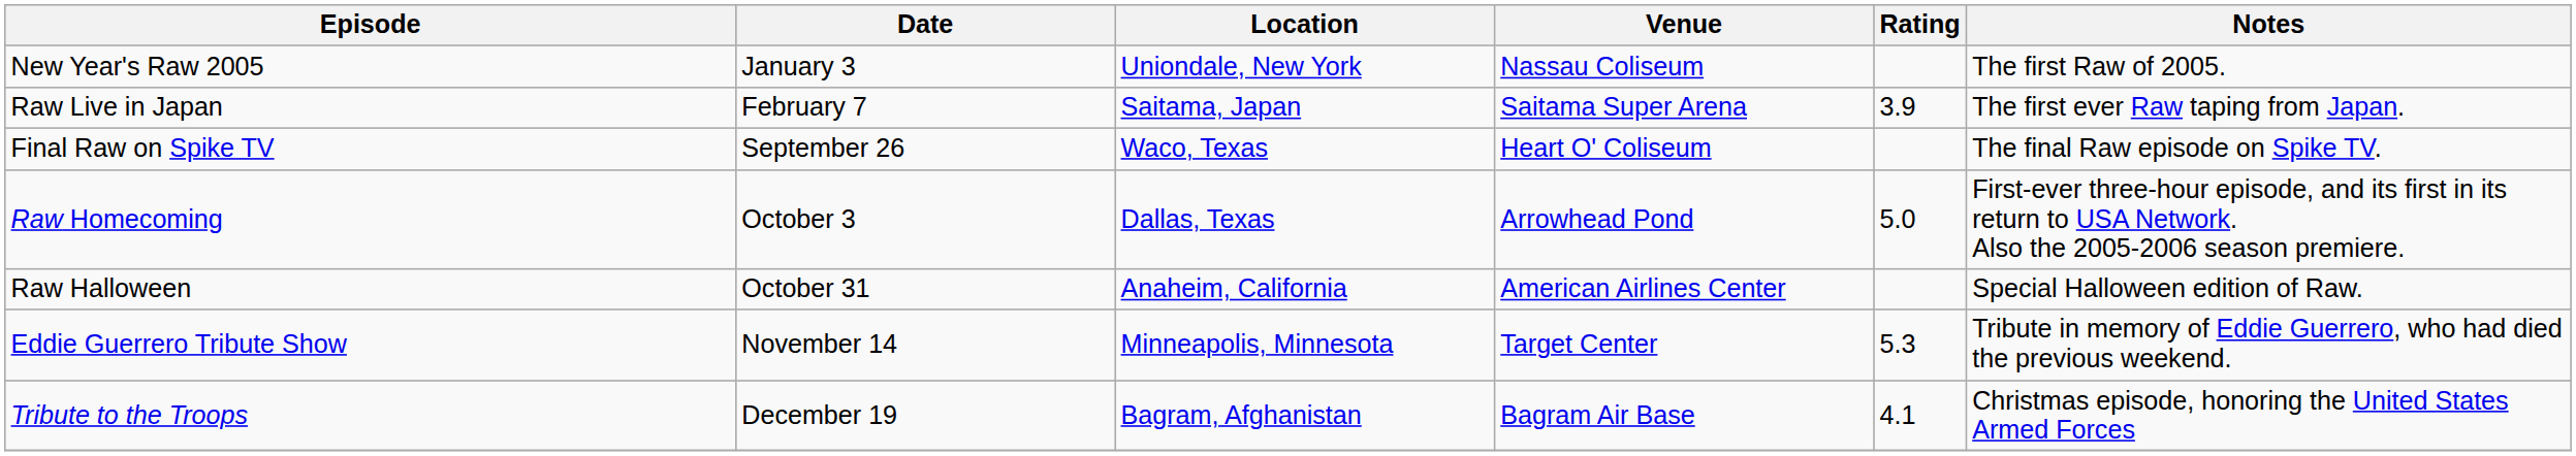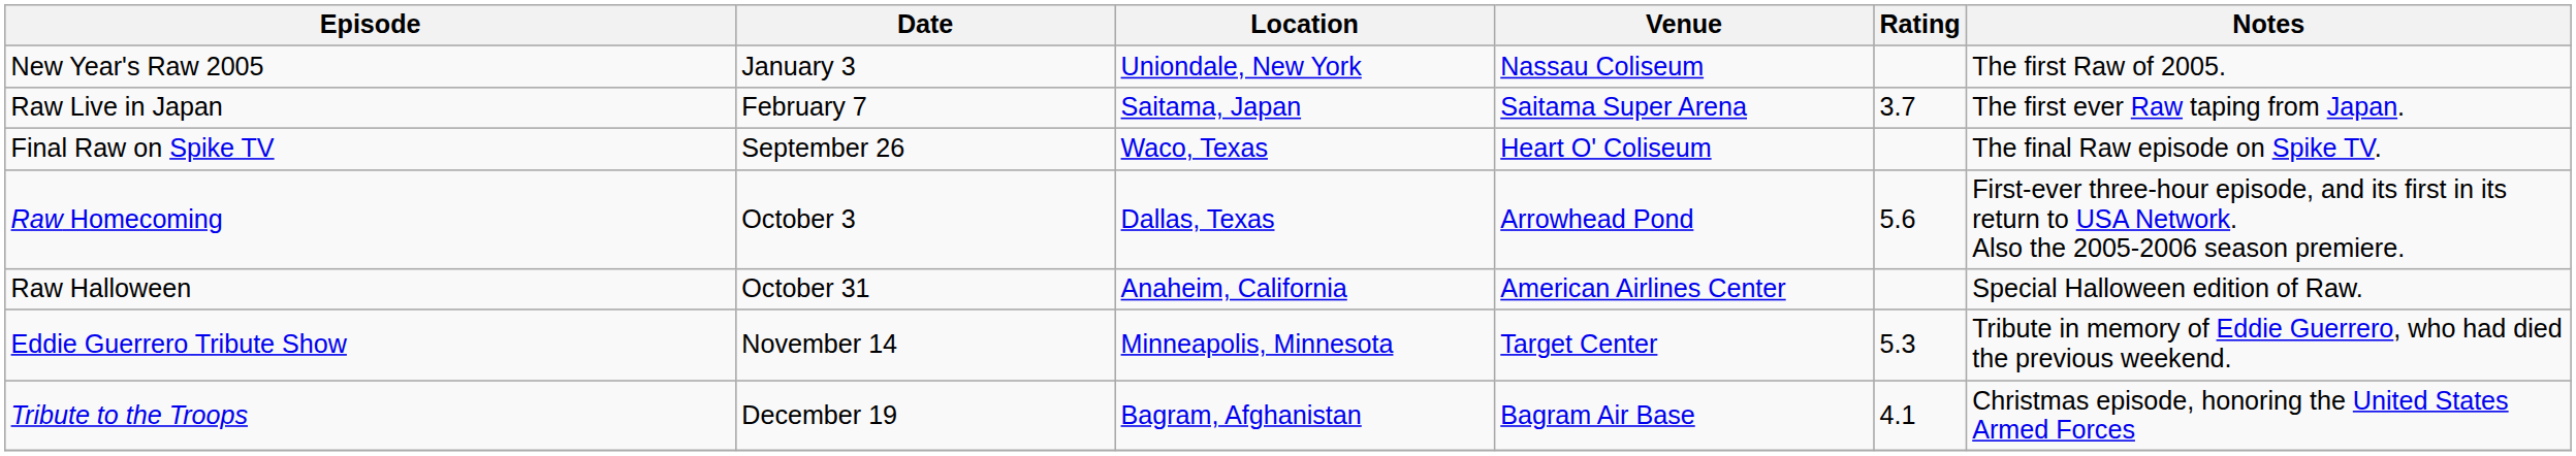 <table class="wikitable plainrowheaders sortable" style="width:100%;">
 <tr>
 <th style="width:29%;">Episode</th>
 <th style="width:15%;">Date</th>
 <th style="width:15%;">Location</th>
 <th style="width:15%;">Venue</th>
 <th style="width:2%;">Rating</th>
 <th style="width:99%;">Notes</th>
 </tr>
 <tr>
 <td>New Year's Raw 2005</td>
 <td>January 3</td>
 <td><a href='#'>Uniondale, New York</a></td>
 <td><a href='#'>Nassau Coliseum</a></td>
 <td></td>
 <td>The first Raw of 2005.</td>
 </tr>
 <tr>
 <td>Raw Live in Japan</td>
 <td>February 7</td>
 <td><a href='#'>Saitama, Japan</a></td>
 <td><a href='#'>Saitama Super Arena</a></td>
-<td>3.9</td>
+<td>3.7</td>
 <td>The first ever <a href='#'>Raw</a> taping from <a href='#'>Japan</a>.</td>
 </tr>
 <tr>
 <td>Final Raw on <a href='#'>Spike TV</a></td>
 <td>September 26</td>
 <td><a href='#'>Waco, Texas</a></td>
 <td><a href='#'>Heart O' Coliseum</a></td>
 <td></td>
 <td>The final Raw episode on <a href='#'>Spike TV</a>.</td>
 </tr>
 <tr>
 <td><a href='#'><em>Raw</em> Homecoming</a></td>
 <td>October 3</td>
 <td><a href='#'>Dallas, Texas</a></td>
 <td><a href='#'>Arrowhead Pond</a></td>
-<td>5.0</td>
+<td>5.6</td>
 <td>First-ever three-hour episode, and its first in its return to <a href='#'>USA Network</a>.<br>Also the 2005-2006 season premiere.</td>
 </tr>
 <tr>
 <td>Raw Halloween</td>
 <td>October 31</td>
 <td><a href='#'>Anaheim, California</a></td>
 <td><a href='#'>American Airlines Center</a></td>
 <td></td>
 <td>Special Halloween edition of Raw.</td>
 </tr>
 <tr>
 <td><a href='#'>Eddie Guerrero Tribute Show</a></td>
 <td>November 14</td>
 <td><a href='#'>Minneapolis, Minnesota</a></td>
 <td><a href='#'>Target Center</a></td>
 <td>5.3</td>
 <td>Tribute in memory of <a href='#'>Eddie Guerrero</a>, who had died the previous weekend.</td>
 </tr>
 <tr>
 <td><em><a href='#'>Tribute to the Troops</a></em></td>
 <td>December 19</td>
 <td><a href='#'>Bagram, Afghanistan</a></td>
 <td><a href='#'>Bagram Air Base</a></td>
 <td>4.1</td>
 <td>Christmas episode, honoring the <a href='#'>United States Armed Forces</a></td>
 </tr>
 <tr>
 </tr>
 </table>
